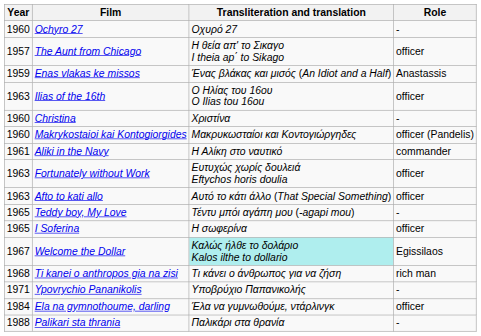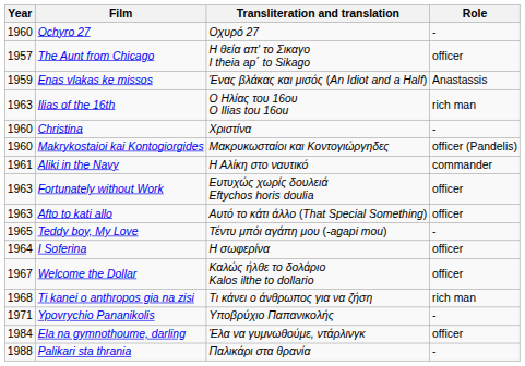 <table class="wikitable">
 <tr>
 <th>Year</th>
 <th>Film</th>
 <th>Transliteration and translation</th>
 <th>Role</th>
 </tr>
 <tr>
 <td>1960</td>
 <td><em><a href='#'>Ochyro 27</a></em></td>
 <td><em>Οχυρό 27</em></td>
 <td>-</td>
 </tr>
 <tr>
 <td>1957</td>
 <td><em><a href='#'>The Aunt from Chicago</a></em></td>
 <td><em>Η θεία απ' το Σικαγο</em><br><em>I theia ap΄ to Sikago</em></td>
 <td>officer</td>
 </tr>
 <tr>
 <td>1959</td>
 <td><em><a href='#'>Enas vlakas ke missos</a></em></td>
 <td><em>Ένας βλάκας και μισός</em> (<em>An Idiot and a Half</em>)</td>
 <td>Anastassis</td>
 </tr>
 <tr>
 <td>1963</td>
 <td><em><a href='#'>Ilias of the 16th</a></em></td>
 <td><em>Ο Ηλίας του 16ου</em><br><em>O Ilias tou 16ou</em></td>
-<td>officer</td>
+<td>rich man</td>
 </tr>
 <tr>
 <td>1960</td>
 <td><em><a href='#'>Christina</a></em></td>
 <td><em>Χριστίνα</em></td>
 <td>-</td>
 </tr>
 <tr>
 <td>1960</td>
 <td><em><a href='#'>Makrykostaioi kai Kontogiorgides</a></em></td>
 <td><em>Μακρυκωσταίοι και Κοντογιώργηδες</em></td>
 <td>officer (Pandelis)</td>
 </tr>
 <tr>
 <td>1961</td>
 <td><em><a href='#'>Aliki in the Navy</a></em></td>
 <td><em>Η Αλίκη στο ναυτικό</em></td>
 <td>commander</td>
 </tr>
 <tr>
 <td>1963</td>
 <td><em><a href='#'>Fortunately without Work</a></em></td>
 <td><em>Ευτυχώς χωρίς δουλειά</em><br><em>Eftychos horis doulia</em></td>
 <td>officer</td>
 </tr>
 <tr>
 <td>1963</td>
 <td><em><a href='#'>Afto to kati allo</a></em></td>
 <td><em>Αυτό το κάτι άλλο</em> (<em>That Special Something</em>)</td>
 <td>officer</td>
 </tr>
 <tr>
 <td>1965</td>
 <td><em><a href='#'>Teddy boy, My Love</a></em></td>
 <td><em>Τέντυ μπόι αγάπη μου</em> (<em>-agapi mou</em>)</td>
 <td>-</td>
 </tr>
 <tr>
-<td>1965</td>
+<td>1964</td>
 <td><em><a href='#'>I Soferina</a></em></td>
 <td><em>Η σωφερίνα</em></td>
 <td>officer</td>
 </tr>
 <tr>
 <td>1967</td>
 <td><em><a href='#'>Welcome the Dollar</a></em></td>
-<td style="background: paleturquoise;"><em>Καλώς ήλθε το δολάριο</em><br><em>Kalos ilthe to dollario</em></td>
-<td>Egissilaos</td>
+<td><em>Καλώς ήλθε το δολάριο</em><br><em>Kalos ilthe to dollario</em></td>
+<td>officer</td>
 </tr>
 <tr>
 <td>1968</td>
 <td><em><a href='#'>Ti kanei o anthropos gia na zisi</a></em></td>
 <td><em>Τι κάνει ο άνθρωπος για να ζήση</em></td>
 <td>rich man</td>
 </tr>
 <tr>
 <td>1971</td>
 <td><em><a href='#'>Ypovrychio Pananikolis</a></em></td>
 <td><em>Υποβρύχιο Παπανικολής</em></td>
 <td>-</td>
 </tr>
 <tr>
 <td>1984</td>
 <td><em><a href='#'>Ela na gymnothoume, darling</a></em></td>
 <td><em>Έλα να γυμνωθούμε, ντάρλινγκ</em></td>
 <td>officer</td>
 </tr>
 <tr>
 <td>1988</td>
 <td><em><a href='#'>Palikari sta thrania</a></em></td>
 <td><em>Παλικάρι στα θρανία</em></td>
 <td>-</td>
 </tr>
 </table>
